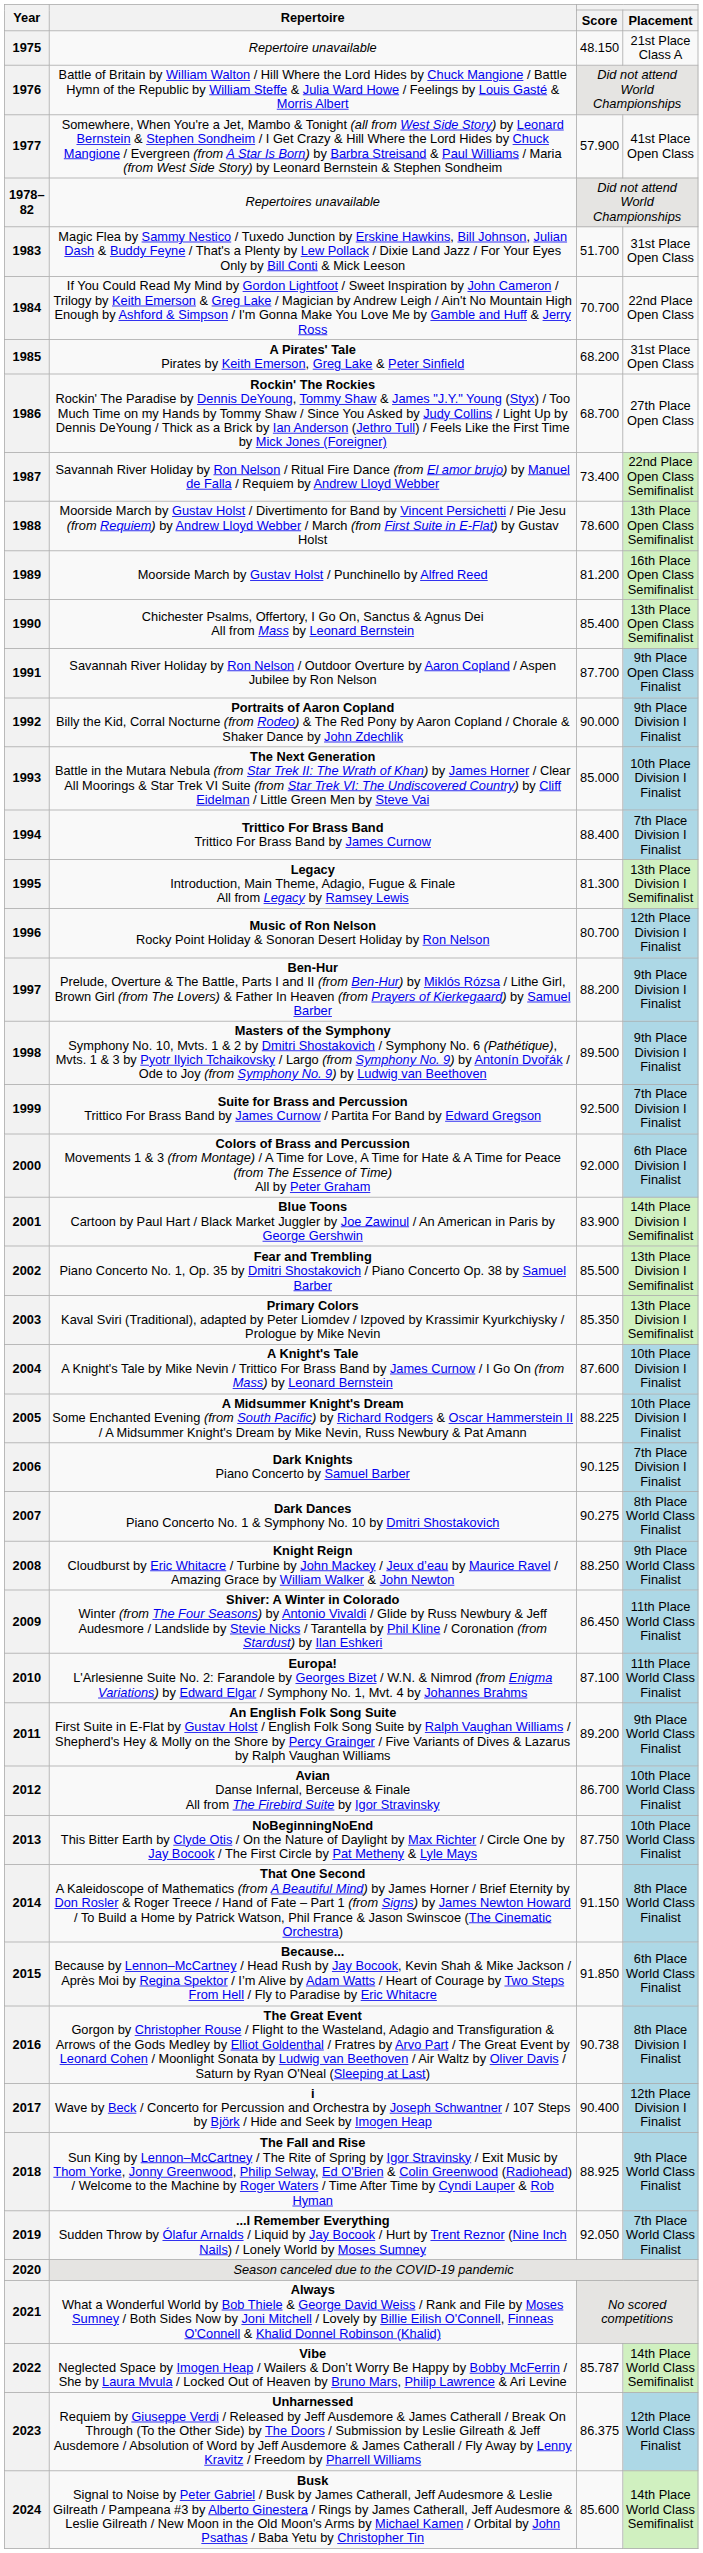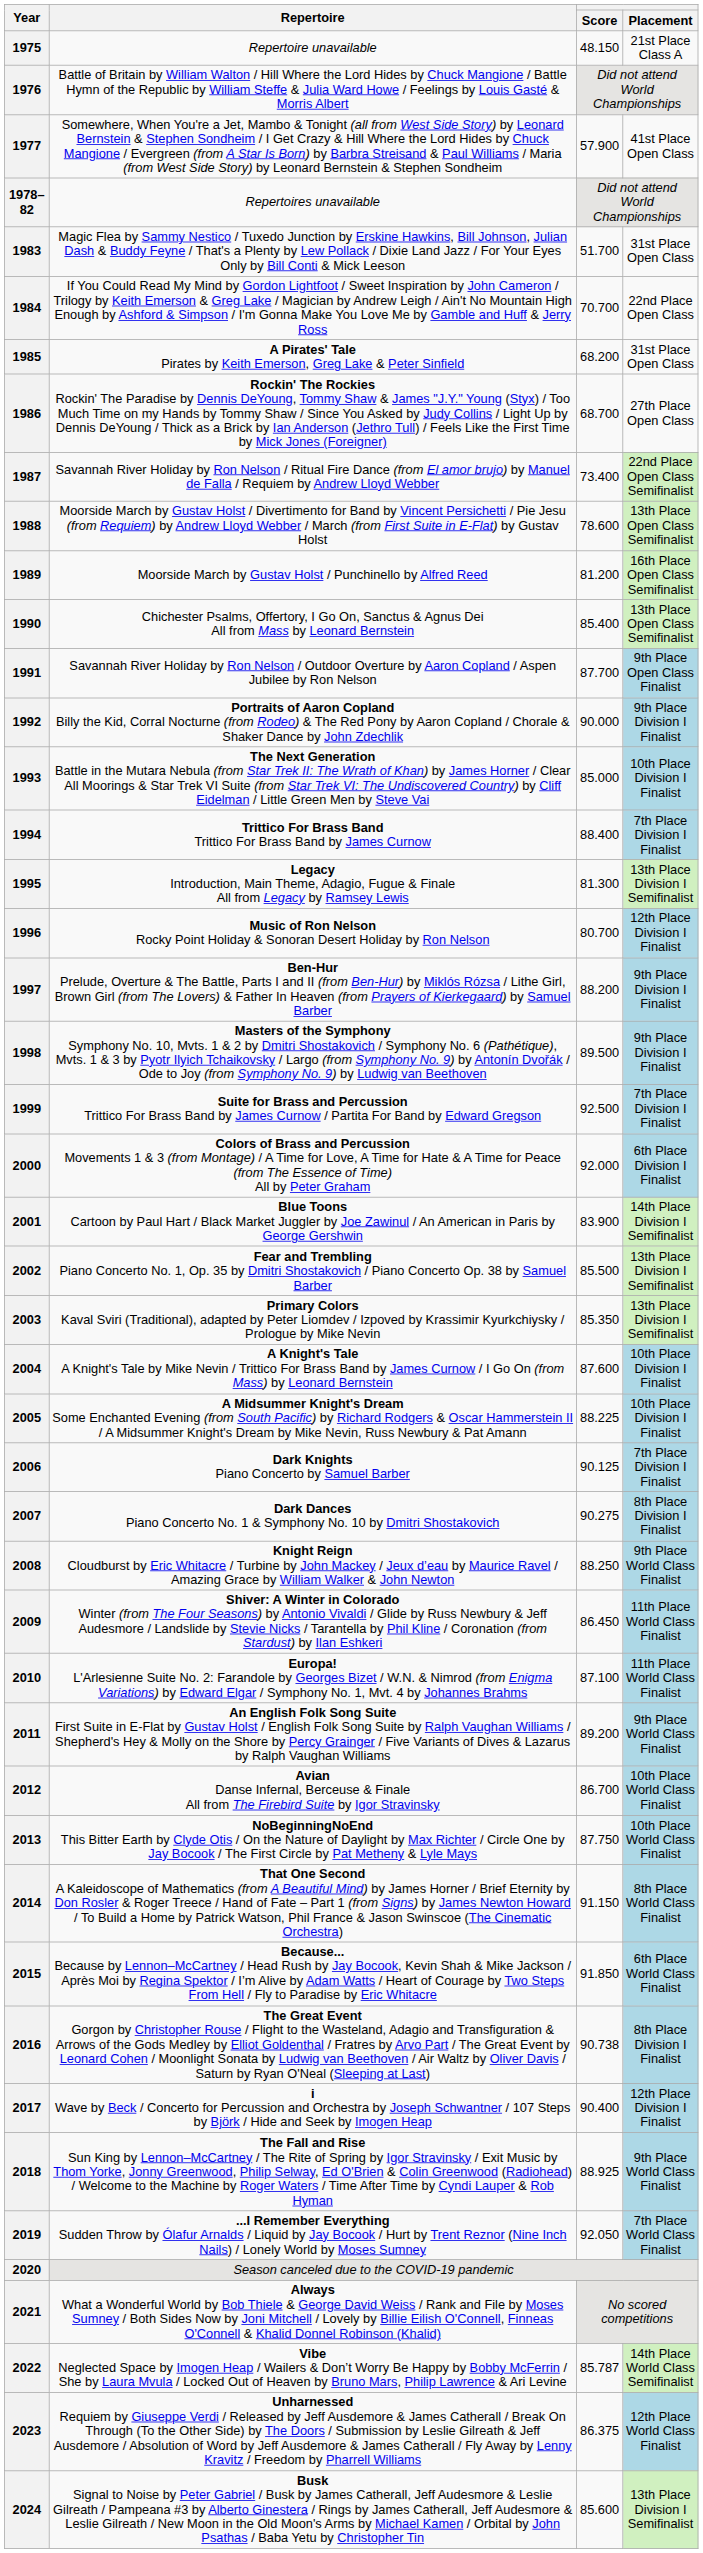 <table class="wikitable" style="text-align: center; style="font-size:95%;">
 <tr>
 <th scope="col" rowspan="2">Year</th>
 <th scope="col" rowspan="2">Repertoire</th>
 <th scope="col" colspan="2"></th>
 </tr>
 <tr>
 <th scope="col">Score</th>
 <th scope="col">Placement</th>
 </tr>
 <tr>
 <th scope="row">1975</th>
 <td><em>Repertoire unavailable</em></td>
 <td>48.150</td>
 <td>21st Place<br>Class A</td>
 </tr>
 <tr>
 <th scope="row">1976</th>
 <td>Battle of Britain by <a href='#'>William Walton</a> / Hill Where the Lord Hides by <a href='#'>Chuck Mangione</a> / Battle Hymn of the Republic by <a href='#'>William Steffe</a> & <a href='#'>Julia Ward Howe</a> / Feelings by <a href='#'>Louis Gasté</a> & <a href='#'>Morris Albert</a></td>
 <td colspan="2" bgcolor="e5e4e2"><em>Did not attend<br>World Championships</em></td>
 </tr>
 <tr>
 <th scope="row">1977</th>
 <td>Somewhere, When You're a Jet, Mambo & Tonight <em>(all from <a href='#'>West Side Story</a>)</em> by <a href='#'>Leonard Bernstein</a> & <a href='#'>Stephen Sondheim</a> / I Get Crazy & Hill Where the Lord Hides by <a href='#'>Chuck Mangione</a> / Evergreen <em>(from <a href='#'>A Star Is Born</a>)</em> by <a href='#'>Barbra Streisand</a> & <a href='#'>Paul Williams</a> / Maria <em>(from West Side Story)</em> by Leonard Bernstein & Stephen Sondheim</td>
 <td>57.900</td>
 <td>41st Place<br>Open Class</td>
 </tr>
 <tr>
 <th scope="row">1978–82</th>
 <td><em>Repertoires unavailable</em></td>
 <td colspan="2" bgcolor="e5e4e2"><em>Did not attend<br>World Championships</em></td>
 </tr>
 <tr>
 <th scope="row">1983</th>
 <td>Magic Flea by <a href='#'>Sammy Nestico</a> / Tuxedo Junction by <a href='#'>Erskine Hawkins</a>, <a href='#'>Bill Johnson</a>, <a href='#'>Julian Dash</a> & <a href='#'>Buddy Feyne</a> / That's a Plenty by <a href='#'>Lew Pollack</a> / Dixie Land Jazz / For Your Eyes Only by <a href='#'>Bill Conti</a> & Mick Leeson</td>
 <td>51.700</td>
 <td>31st Place<br>Open Class</td>
 </tr>
 <tr>
 <th scope="row">1984</th>
 <td>If You Could Read My Mind by <a href='#'>Gordon Lightfoot</a> / Sweet Inspiration by <a href='#'>John Cameron</a> / Trilogy by <a href='#'>Keith Emerson</a> & <a href='#'>Greg Lake</a> / Magician by Andrew Leigh / Ain't No Mountain High Enough by <a href='#'>Ashford & Simpson</a> / I'm Gonna Make You Love Me by <a href='#'>Gamble and Huff</a> & <a href='#'>Jerry Ross</a></td>
 <td>70.700</td>
 <td>22nd Place<br>Open Class</td>
 </tr>
 <tr>
 <th scope="row">1985</th>
 <td><strong>A Pirates' Tale</strong><br>Pirates by <a href='#'>Keith Emerson</a>, <a href='#'>Greg Lake</a> & <a href='#'>Peter Sinfield</a></td>
 <td>68.200</td>
 <td>31st Place<br>Open Class</td>
 </tr>
 <tr>
 <th scope="row">1986</th>
 <td><strong>Rockin' The Rockies</strong><br>Rockin' The Paradise by <a href='#'>Dennis DeYoung</a>, <a href='#'>Tommy Shaw</a> & <a href='#'>James "J.Y." Young</a> (<a href='#'>Styx</a>) / Too Much Time on my Hands by Tommy Shaw / Since You Asked by <a href='#'>Judy Collins</a> / Light Up by Dennis DeYoung / Thick as a Brick by <a href='#'>Ian Anderson</a> (<a href='#'>Jethro Tull</a>) / Feels Like the First Time by <a href='#'>Mick Jones (Foreigner)</a></td>
 <td>68.700</td>
 <td>27th Place<br>Open Class</td>
 </tr>
 <tr>
 <th scope="row">1987</th>
 <td>Savannah River Holiday by <a href='#'>Ron Nelson</a> / Ritual Fire Dance <em>(from <a href='#'>El amor brujo</a>)</em> by <a href='#'>Manuel de Falla</a> / Requiem by <a href='#'>Andrew Lloyd Webber</a></td>
 <td>73.400</td>
 <td bgcolor="d0f0c0">22nd Place<br>Open Class<br>Semifinalist</td>
 </tr>
 <tr>
 <th scope="row">1988</th>
 <td>Moorside March by <a href='#'>Gustav Holst</a> / Divertimento for Band by <a href='#'>Vincent Persichetti</a> / Pie Jesu <em>(from <a href='#'>Requiem</a>)</em> by <a href='#'>Andrew Lloyd Webber</a> / March <em>(from <a href='#'>First Suite in E-Flat</a>)</em> by Gustav Holst</td>
 <td>78.600</td>
 <td bgcolor="d0f0c0">13th Place<br>Open Class<br>Semifinalist</td>
 </tr>
 <tr>
 <th scope="row">1989</th>
 <td>Moorside March by <a href='#'>Gustav Holst</a> / Punchinello by <a href='#'>Alfred Reed</a></td>
 <td>81.200</td>
 <td bgcolor="d0f0c0">16th Place<br>Open Class<br>Semifinalist</td>
 </tr>
 <tr>
 <th scope="row">1990</th>
 <td>Chichester Psalms, Offertory, I Go On, Sanctus & Agnus Dei<br>All from <a href='#'><em>Mass</em></a> by <a href='#'>Leonard Bernstein</a></td>
 <td>85.400</td>
 <td bgcolor="d0f0c0">13th Place<br>Open Class<br>Semifinalist</td>
 </tr>
 <tr>
 <th scope="row">1991</th>
 <td>Savannah River Holiday by <a href='#'>Ron Nelson</a> / Outdoor Overture by <a href='#'>Aaron Copland</a> / Aspen Jubilee by Ron Nelson</td>
 <td>87.700</td>
 <td bgcolor="add8e6">9th Place<br>Open Class<br>Finalist</td>
 </tr>
 <tr>
 <th scope="row">1992</th>
 <td><strong>Portraits of Aaron Copland</strong><br>Billy the Kid, Corral Nocturne <em>(from <a href='#'>Rodeo</a>)</em> & The Red Pony by Aaron Copland / Chorale & Shaker Dance by <a href='#'>John Zdechlik</a></td>
 <td>90.000</td>
 <td bgcolor="add8e6">9th Place<br>Division I<br>Finalist</td>
 </tr>
 <tr>
 <th scope="row">1993</th>
 <td><strong>The Next Generation</strong><br>Battle in the Mutara Nebula <em>(from <a href='#'>Star Trek II: The Wrath of Khan</a>)</em> by <a href='#'>James Horner</a> / Clear All Moorings & Star Trek VI Suite <em>(from <a href='#'>Star Trek VI: The Undiscovered Country</a>)</em> by <a href='#'>Cliff Eidelman</a> / Little Green Men by <a href='#'>Steve Vai</a></td>
 <td>85.000</td>
 <td bgcolor="add8e6">10th Place<br>Division I<br>Finalist</td>
 </tr>
 <tr>
 <th scope="row">1994</th>
 <td><strong>Trittico For Brass Band</strong><br>Trittico For Brass Band by <a href='#'>James Curnow</a></td>
 <td>88.400</td>
 <td bgcolor="add8e6">7th Place<br>Division I<br>Finalist</td>
 </tr>
 <tr>
 <th scope="row">1995</th>
 <td><strong>Legacy</strong><br>Introduction, Main Theme, Adagio, Fugue & Finale<br>All from <a href='#'><em>Legacy</em></a> by <a href='#'>Ramsey Lewis</a></td>
 <td>81.300</td>
 <td bgcolor="d0f0c0">13th Place<br>Division I<br>Semifinalist</td>
 </tr>
 <tr>
 <th scope="row">1996</th>
 <td><strong>Music of Ron Nelson</strong><br>Rocky Point Holiday & Sonoran Desert Holiday by <a href='#'>Ron Nelson</a></td>
 <td>80.700</td>
 <td bgcolor="add8e6">12th Place<br>Division I<br>Finalist</td>
 </tr>
 <tr>
 <th scope="row">1997</th>
 <td><strong>Ben-Hur</strong><br>Prelude, Overture & The Battle, Parts I and II <em>(from <a href='#'>Ben-Hur</a>)</em> by <a href='#'>Miklós Rózsa</a> / Lithe Girl, Brown Girl <em>(from The Lovers)</em> & Father In Heaven <em>(from <a href='#'>Prayers of Kierkegaard</a>)</em> by <a href='#'>Samuel Barber</a></td>
 <td>88.200</td>
 <td bgcolor="add8e6">9th Place<br>Division I<br>Finalist</td>
 </tr>
 <tr>
 <th scope="row">1998</th>
 <td><strong>Masters of the Symphony</strong><br>Symphony No. 10, Mvts. 1 & 2 by <a href='#'>Dmitri Shostakovich</a> / Symphony No. 6 <em>(Pathétique)</em>, Mvts. 1 & 3 by <a href='#'>Pyotr Ilyich Tchaikovsky</a> / Largo <em>(from <a href='#'>Symphony No. 9</a>)</em> by <a href='#'>Antonín Dvořák</a> / Ode to Joy <em>(from <a href='#'>Symphony No. 9</a>)</em> by <a href='#'>Ludwig van Beethoven</a></td>
 <td>89.500</td>
 <td bgcolor="add8e6">9th Place<br>Division I<br>Finalist</td>
 </tr>
 <tr>
 <th scope="row">1999</th>
 <td><strong>Suite for Brass and Percussion</strong><br>Trittico For Brass Band by <a href='#'>James Curnow</a> / Partita For Band by <a href='#'>Edward Gregson</a></td>
 <td>92.500</td>
 <td bgcolor="add8e6">7th Place<br>Division I<br>Finalist</td>
 </tr>
 <tr>
 <th scope="row">2000</th>
 <td><strong>Colors of Brass and Percussion</strong><br>Movements 1 & 3 <em>(from Montage)</em> / A Time for Love, A Time for Hate & A Time for Peace <em>(from The Essence of Time)</em><br>All by <a href='#'>Peter Graham</a></td>
 <td>92.000</td>
 <td bgcolor="add8e6">6th Place<br>Division I<br>Finalist</td>
 </tr>
 <tr>
 <th scope="row">2001</th>
 <td><strong>Blue Toons</strong><br>Cartoon by Paul Hart / Black Market Juggler by <a href='#'>Joe Zawinul</a> / An American in Paris by <a href='#'>George Gershwin</a></td>
 <td>83.900</td>
 <td bgcolor="d0f0c0">14th Place<br>Division I<br>Semifinalist</td>
 </tr>
 <tr>
 <th scope="row">2002</th>
 <td><strong>Fear and Trembling</strong><br>Piano Concerto No. 1, Op. 35 by <a href='#'>Dmitri Shostakovich</a> / Piano Concerto Op. 38 by <a href='#'>Samuel Barber</a></td>
 <td>85.500</td>
 <td bgcolor="d0f0c0">13th Place<br>Division I<br>Semifinalist</td>
 </tr>
 <tr>
 <th scope="row">2003</th>
 <td><strong>Primary Colors</strong><br>Kaval Sviri (Traditional), adapted by Peter Liomdev / Izpoved by Krassimir Kyurkchiysky / Prologue by Mike Nevin</td>
 <td>85.350</td>
 <td bgcolor="d0f0c0">13th Place<br>Division I<br>Semifinalist</td>
 </tr>
 <tr>
 <th scope="row">2004</th>
 <td><strong>A Knight's Tale</strong><br>A Knight's Tale by Mike Nevin / Trittico For Brass Band by <a href='#'>James Curnow</a> / I Go On <em>(from <a href='#'>Mass</a>)</em> by <a href='#'>Leonard Bernstein</a></td>
 <td>87.600</td>
 <td bgcolor="add8e6">10th Place<br>Division I<br>Finalist</td>
 </tr>
 <tr>
 <th scope="row">2005</th>
 <td><strong>A Midsummer Knight's Dream</strong><br>Some Enchanted Evening <em>(from <a href='#'>South Pacific</a>)</em> by <a href='#'>Richard Rodgers</a> & <a href='#'>Oscar Hammerstein II</a> / A Midsummer Knight's Dream by Mike Nevin, Russ Newbury & Pat Amann</td>
 <td>88.225</td>
 <td bgcolor="add8e6">10th Place<br>Division I<br>Finalist</td>
 </tr>
 <tr>
 <th scope="row">2006</th>
 <td><strong>Dark Knights</strong><br>Piano Concerto by <a href='#'>Samuel Barber</a></td>
 <td>90.125</td>
 <td bgcolor="add8e6">7th Place<br>Division I<br>Finalist</td>
 </tr>
 <tr>
 <th scope="row">2007</th>
 <td><strong>Dark Dances</strong><br>Piano Concerto No. 1 & Symphony No. 10 by <a href='#'>Dmitri Shostakovich</a></td>
 <td>90.275</td>
-<td bgcolor="add8e6">8th Place<br>World Class<br>Finalist</td>
+<td bgcolor="add8e6">8th Place<br>Division I<br>Finalist</td>
 </tr>
 <tr>
 <th scope="row">2008</th>
 <td><strong>Knight Reign</strong><br>Cloudburst by <a href='#'>Eric Whitacre</a> / Turbine by <a href='#'>John Mackey</a> / <a href='#'>Jeux d’eau</a> by <a href='#'>Maurice Ravel</a> / Amazing Grace by <a href='#'>William Walker</a> & <a href='#'>John Newton</a></td>
 <td>88.250</td>
 <td bgcolor="add8e6">9th Place<br>World Class<br>Finalist</td>
 </tr>
 <tr>
 <th scope="row">2009</th>
 <td><strong>Shiver: A Winter in Colorado</strong><br>Winter <em>(from <a href='#'>The Four Seasons</a>)</em> by <a href='#'>Antonio Vivaldi</a> / Glide by Russ Newbury & Jeff Audesmore / Landslide by <a href='#'>Stevie Nicks</a> / Tarantella by <a href='#'>Phil Kline</a> / Coronation <em>(from <a href='#'>Stardust</a>)</em> by <a href='#'>Ilan Eshkeri</a></td>
 <td>86.450</td>
 <td bgcolor="add8e6">11th Place<br>World Class<br>Finalist</td>
 </tr>
 <tr>
 <th scope="row">2010</th>
 <td><strong>Europa!</strong><br>L'Arlesienne Suite No. 2: Farandole by <a href='#'>Georges Bizet</a> / W.N. & Nimrod <em>(from <a href='#'>Enigma Variations</a>)</em> by <a href='#'>Edward Elgar</a> / Symphony No. 1, Mvt. 4 by <a href='#'>Johannes Brahms</a></td>
 <td>87.100</td>
 <td bgcolor="add8e6">11th Place<br>World Class<br>Finalist</td>
 </tr>
 <tr>
 <th scope="row">2011</th>
 <td><strong>An English Folk Song Suite</strong><br>First Suite in E-Flat by <a href='#'>Gustav Holst</a> / English Folk Song Suite by <a href='#'>Ralph Vaughan Williams</a> / Shepherd's Hey & Molly on the Shore by <a href='#'>Percy Grainger</a> / Five Variants of Dives & Lazarus by Ralph Vaughan Williams</td>
 <td>89.200</td>
 <td bgcolor="add8e6">9th Place<br>World Class<br>Finalist</td>
 </tr>
 <tr>
 <th scope="row">2012</th>
 <td><strong>Avian</strong><br>Danse Infernal, Berceuse & Finale<br>All from <em><a href='#'>The Firebird Suite</a></em> by <a href='#'>Igor Stravinsky</a></td>
 <td>86.700</td>
 <td bgcolor="add8e6">10th Place<br>World Class<br>Finalist</td>
 </tr>
 <tr>
 <th scope="row">2013</th>
 <td><strong>NoBeginningNoEnd</strong><br>This Bitter Earth by <a href='#'>Clyde Otis</a> / On the Nature of Daylight by <a href='#'>Max Richter</a> / Circle One by <a href='#'>Jay Bocook</a> / The First Circle by <a href='#'>Pat Metheny</a> & <a href='#'>Lyle Mays</a></td>
 <td>87.750</td>
 <td bgcolor="add8e6">10th Place<br>World Class<br>Finalist</td>
 </tr>
 <tr>
 <th scope="row">2014</th>
 <td><strong>That One Second</strong><br>A Kaleidoscope of Mathematics <em>(from <a href='#'>A Beautiful Mind</a>)</em> by James Horner / Brief Eternity by <a href='#'>Don Rosler</a> & Roger Treece / Hand of Fate – Part 1 <em>(from <a href='#'>Signs</a>)</em> by <a href='#'>James Newton Howard</a> / To Build a Home by Patrick Watson, Phil France & Jason Swinscoe (<a href='#'>The Cinematic Orchestra</a>)</td>
 <td>91.150</td>
 <td bgcolor="add8e6">8th Place<br>World Class<br>Finalist</td>
 </tr>
 <tr>
 <th scope="row">2015</th>
 <td><strong>Because...</strong><br>Because by <a href='#'>Lennon–McCartney</a> / Head Rush by <a href='#'>Jay Bocook</a>, Kevin Shah & Mike Jackson / Après Moi by <a href='#'>Regina Spektor</a> / I’m Alive by <a href='#'>Adam Watts</a> / Heart of Courage by <a href='#'>Two Steps From Hell</a> / Fly to Paradise by <a href='#'>Eric Whitacre</a></td>
 <td>91.850</td>
 <td bgcolor="add8e6">6th Place<br>World Class<br>Finalist</td>
 </tr>
 <tr>
 <th scope="row">2016</th>
 <td><strong>The Great Event</strong><br>Gorgon by <a href='#'>Christopher Rouse</a> / Flight to the Wasteland, Adagio and Transfiguration & Arrows of the Gods Medley by <a href='#'>Elliot Goldenthal</a> / Fratres by <a href='#'>Arvo Part</a> / The Great Event by <a href='#'>Leonard Cohen</a> / Moonlight Sonata by <a href='#'>Ludwig van Beethoven</a> / Air Waltz by <a href='#'>Oliver Davis</a> / Saturn by Ryan O'Neal (<a href='#'>Sleeping at Last</a>)</td>
 <td>90.738</td>
 <td bgcolor="add8e6">8th Place<br>Division I<br>Finalist</td>
 </tr>
 <tr>
 <th scope="row">2017</th>
 <td><strong>i</strong><br>Wave by <a href='#'>Beck</a> / Concerto for Percussion and Orchestra by <a href='#'>Joseph Schwantner</a> / 107 Steps by <a href='#'>Björk</a> / Hide and Seek by <a href='#'>Imogen Heap</a></td>
 <td>90.400</td>
 <td bgcolor="add8e6">12th Place<br>Division I<br>Finalist</td>
 </tr>
 <tr>
 <th scope="row">2018</th>
 <td><strong>The Fall and Rise</strong><br>Sun King by <a href='#'>Lennon–McCartney</a> / The Rite of Spring by <a href='#'>Igor Stravinsky</a> / Exit Music by <a href='#'>Thom Yorke</a>, <a href='#'>Jonny Greenwood</a>, <a href='#'>Philip Selway</a>, <a href='#'>Ed O'Brien</a> & <a href='#'>Colin Greenwood</a> (<a href='#'>Radiohead</a>) / Welcome to the Machine by <a href='#'>Roger Waters</a> / Time After Time by <a href='#'>Cyndi Lauper</a> & <a href='#'>Rob Hyman</a></td>
 <td>88.925</td>
 <td bgcolor="add8e6">9th Place<br>World Class<br>Finalist</td>
 </tr>
 <tr>
 <th scope="row">2019</th>
 <td><strong>...I Remember Everything</strong><br>Sudden Throw by <a href='#'>Ólafur Arnalds</a> / Liquid by <a href='#'>Jay Bocook</a> / Hurt by <a href='#'>Trent Reznor</a> (<a href='#'>Nine Inch Nails</a>) / Lonely World by <a href='#'>Moses Sumney</a></td>
 <td>92.050</td>
 <td bgcolor="add8e6">7th Place<br>World Class<br>Finalist</td>
 </tr>
 <tr>
 <th scope="row">2020</th>
 <td colspan="3" bgcolor="e5e4e2"><em>Season canceled due to the COVID-19 pandemic</em></td>
 </tr>
 <tr>
 <th scope="row">2021</th>
 <td><strong>Always</strong><br>What a Wonderful World by <a href='#'>Bob Thiele</a> & <a href='#'>George David Weiss</a> / Rank and File by <a href='#'>Moses Sumney</a> / Both Sides Now by <a href='#'>Joni Mitchell</a> / Lovely by <a href='#'>Billie Eilish O'Connell</a>, <a href='#'>Finneas O'Connell</a> & <a href='#'>Khalid Donnel Robinson (Khalid)</a></td>
 <td colspan="2" bgcolor="e5e4e2"><em>No scored competitions</em></td>
 </tr>
 <tr>
 <th scope="row">2022</th>
 <td><strong>Vibe</strong><br>Neglected Space by <a href='#'>Imogen Heap</a> / Wailers & Don’t Worry Be Happy by <a href='#'>Bobby McFerrin</a> / She by <a href='#'>Laura Mvula</a> / Locked Out of Heaven by <a href='#'>Bruno Mars</a>, <a href='#'>Philip Lawrence</a> & Ari Levine</td>
 <td>85.787</td>
 <td bgcolor="d0f0c0">14th Place<br>World Class<br>Semifinalist</td>
 </tr>
 <tr>
 <th scope="row">2023</th>
 <td><strong>Unharnessed</strong><br>Requiem by <a href='#'>Giuseppe Verdi</a> / Released by Jeff Ausdemore & James Catherall / Break On Through (To the Other Side) by <a href='#'>The Doors</a> / Submission by Leslie Gilreath & Jeff Ausdemore / Absolution of Word by Jeff Ausdemore & James Catherall / Fly Away by <a href='#'>Lenny Kravitz</a> / Freedom by <a href='#'>Pharrell Williams</a></td>
 <td>86.375</td>
 <td bgcolor="add8e6">12th Place<br>World Class<br>Finalist</td>
 </tr>
 <tr>
 <th scope="row">2024</th>
 <td><strong>Busk</strong><br>Signal to Noise by <a href='#'>Peter Gabriel</a> / Busk by James Catherall, Jeff Audesmore & Leslie Gilreath / Pampeana #3 by <a href='#'>Alberto Ginestera</a> / Rings by James Catherall, Jeff Audesmore & Leslie Gilreath / New Moon in the Old Moon's Arms by <a href='#'>Michael Kamen</a> / Orbital by <a href='#'>John Psathas</a> / Baba Yetu by <a href='#'>Christopher Tin</a></td>
 <td>85.600</td>
-<td bgcolor="d0f0c0">14th Place<br>World Class<br>Semifinalist</td>
+<td bgcolor="d0f0c0">13th Place<br>Division I<br>Semifinalist</td>
 </tr>
 </table>
